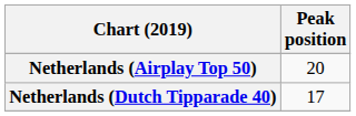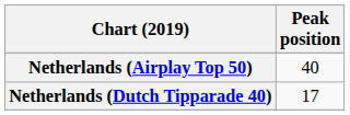 <table class="wikitable plainrowheaders sortable">
 <tr>
 <th>Chart (2019)</th>
 <th>Peak<br>position</th>
 </tr>
 <tr>
 </tr>
 <tr>
 <th scope="row">Netherlands (<a href='#'>Airplay Top 50</a>)</th>
-<td align=center>20</td>
+<td align=center>40</td>
 </tr>
 <tr>
 <th scope="row">Netherlands (<a href='#'>Dutch Tipparade 40</a>)</th>
 <td align=center>17</td>
 </tr>
 <tr>
 </tr>
 </table>
